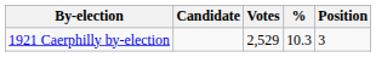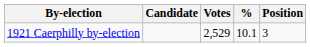 <table class="wikitable">
 <tr>
 <th>By-election</th>
 <th>Candidate</th>
 <th>Votes</th>
 <th>%</th>
 <th>Position</th>
 </tr>
 <tr>
 <td><a href='#'>1921 Caerphilly by-election</a></td>
 <td></td>
 <td>2,529</td>
-<td>10.3</td>
+<td>10.1</td>
 <td>3</td>
 </tr>
 </table>
